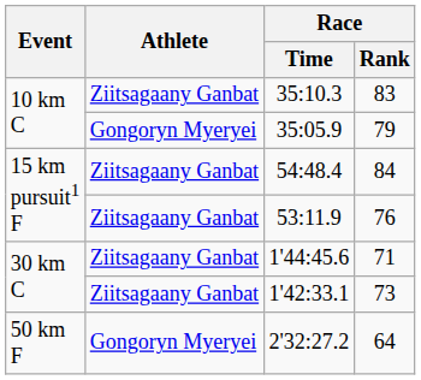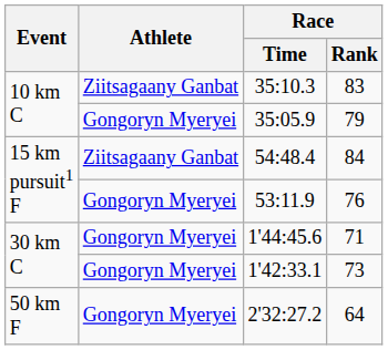 <table class="wikitable" border="1" style="font-size:90%">
 <tr>
 <th rowspan=2>Event</th>
 <th rowspan=2>Athlete</th>
 <th colspan=2>Race</th>
 </tr>
 <tr>
 <th>Time</th>
 <th>Rank</th>
 </tr>
 <tr>
 <td rowspan=2>10 km <br> C</td>
 <td><a href='#'>Ziitsagaany Ganbat</a></td>
 <td align=center>35:10.3</td>
 <td align=center>83</td>
 </tr>
 <tr>
 <td><a href='#'>Gongoryn Myeryei</a></td>
 <td align=center>35:05.9</td>
 <td align=center>79</td>
 </tr>
 <tr>
 <td rowspan=2>15 km <br> pursuit<sup>1</sup> <br> F</td>
 <td><a href='#'>Ziitsagaany Ganbat</a></td>
 <td align=center>54:48.4</td>
 <td align=center>84</td>
 </tr>
 <tr>
-<td><a href='#'>Ziitsagaany Ganbat</a></td>
+<td><a href='#'>Gongoryn Myeryei</a></td>
 <td align=center>53:11.9</td>
 <td align=center>76</td>
 </tr>
 <tr>
 <td rowspan=2>30 km <br> C</td>
-<td><a href='#'>Ziitsagaany Ganbat</a></td>
+<td><a href='#'>Gongoryn Myeryei</a></td>
 <td align=center>1'44:45.6</td>
 <td align=center>71</td>
 </tr>
 <tr>
-<td><a href='#'>Ziitsagaany Ganbat</a></td>
+<td><a href='#'>Gongoryn Myeryei</a></td>
 <td align=center>1'42:33.1</td>
 <td align=center>73</td>
 </tr>
 <tr>
 <td>50 km <br> F</td>
 <td><a href='#'>Gongoryn Myeryei</a></td>
 <td align=center>2'32:27.2</td>
 <td align=center>64</td>
 </tr>
 </table>
